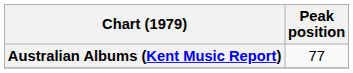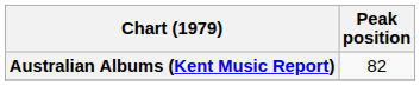 <table class="wikitable sortable plainrowheaders">
 <tr>
 <th scope="col">Chart (1979)</th>
 <th scope="col">Peak<br>position</th>
 </tr>
 <tr>
 <th scope="row">Australian Albums (<a href='#'>Kent Music Report</a>)</th>
-<td align="center">77</td>
+<td align="center">82</td>
 </tr>
 <tr>
 </tr>
 <tr>
 </tr>
 <tr>
 </tr>
 <tr>
 </tr>
 </table>
